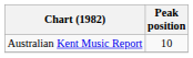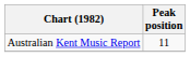 <table class="wikitable sortable">
 <tr>
 <th>Chart (1982)</th>
 <th>Peak<br>position</th>
 </tr>
 <tr>
 <td>Australian <a href='#'>Kent Music Report</a></td>
-<td style="text-align:center;">10</td>
+<td style="text-align:center;">11</td>
 </tr>
 <tr>
 </tr>
 </table>
